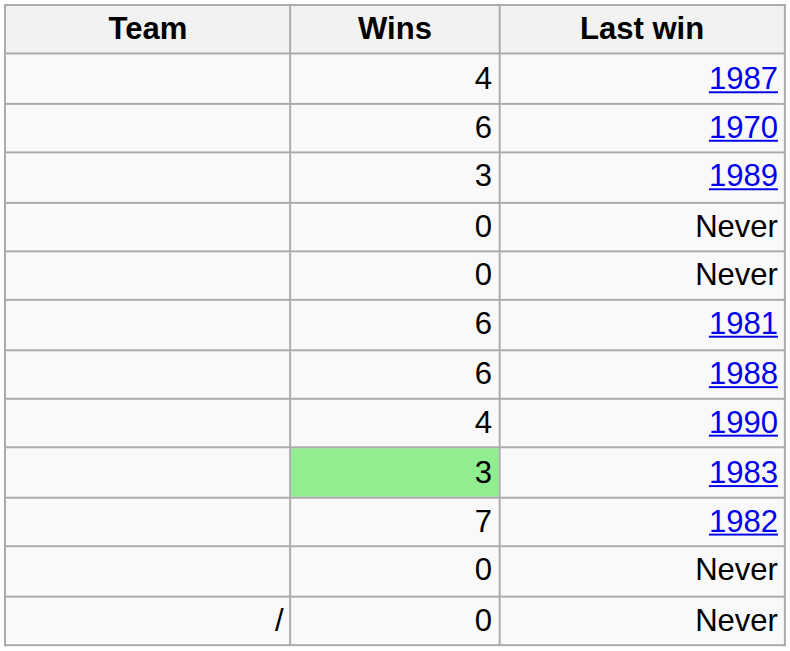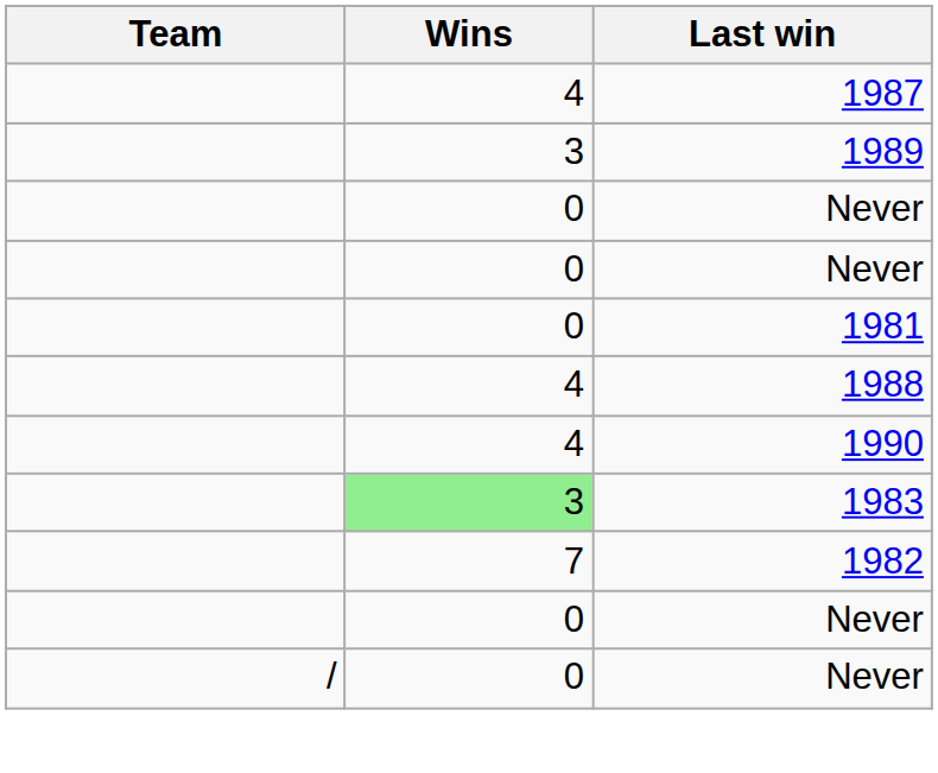 <table class="wikitable sortable" style="text-align:right">
 <tr>
 <th align="center" width="140">Team</th>
 <th align="center" width="100">Wins</th>
 <th align="center" width="140">Last win</th>
 </tr>
 <tr>
 <td></td>
 <td>4</td>
 <td><a href='#'>1987</a></td>
-</tr>
-<tr>
-<td></td>
-<td>6</td>
-<td><a href='#'>1970</a></td>
 </tr>
 <tr>
 <td></td>
 <td>3</td>
 <td><a href='#'>1989</a></td>
 </tr>
 <tr>
 <td></td>
 <td>0</td>
 <td>Never</td>
 </tr>
 <tr>
 <td></td>
 <td>0</td>
 <td>Never</td>
 </tr>
 <tr>
 <td></td>
-<td>6</td>
+<td>0</td>
 <td><a href='#'>1981</a></td>
 </tr>
 <tr>
 <td></td>
-<td>6</td>
+<td>4</td>
 <td><a href='#'>1988</a></td>
 </tr>
 <tr>
 <td></td>
 <td>4</td>
 <td><a href='#'>1990</a></td>
 </tr>
 <tr>
 <td></td>
 <td style="background: lightgreen;">3</td>
 <td><a href='#'>1983</a></td>
 </tr>
 <tr>
 <td></td>
 <td>7</td>
 <td><a href='#'>1982</a></td>
 </tr>
 <tr>
 <td></td>
 <td>0</td>
 <td>Never</td>
 </tr>
 <tr>
 <td>/</td>
 <td>0</td>
 <td>Never</td>
 </tr>
 </table>
